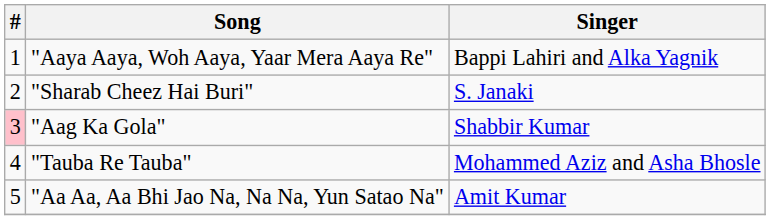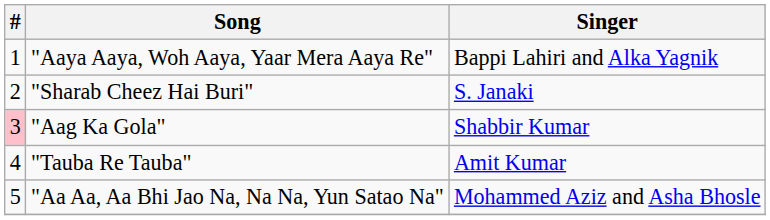 <table class="wikitable">
 <tr>
 <th>#</th>
 <th>Song</th>
 <th>Singer</th>
 </tr>
 <tr>
 <td>1</td>
 <td>"Aaya Aaya, Woh Aaya, Yaar Mera Aaya Re"</td>
 <td>Bappi Lahiri and <a href='#'>Alka Yagnik</a></td>
 </tr>
 <tr>
 <td>2</td>
 <td>"Sharab Cheez Hai Buri"</td>
 <td><a href='#'>S. Janaki</a></td>
 </tr>
 <tr>
 <td style="background: pink;">3</td>
 <td>"Aag Ka Gola"</td>
 <td><a href='#'>Shabbir Kumar</a></td>
 </tr>
 <tr>
 <td>4</td>
 <td>"Tauba Re Tauba"</td>
-<td><a href='#'>Mohammed Aziz</a> and <a href='#'>Asha Bhosle</a></td>
+<td><a href='#'>Amit Kumar</a></td>
 </tr>
 <tr>
 <td>5</td>
 <td>"Aa Aa, Aa Bhi Jao Na, Na Na, Yun Satao Na"</td>
-<td><a href='#'>Amit Kumar</a></td>
+<td><a href='#'>Mohammed Aziz</a> and <a href='#'>Asha Bhosle</a></td>
 </tr>
 <tr>
 </tr>
 </table>
